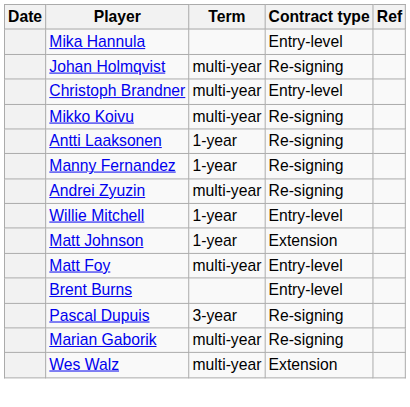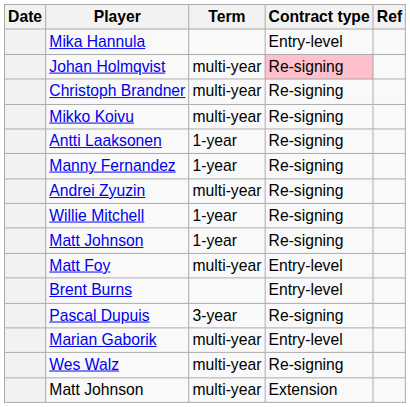 <table class="wikitable plainrowheaders">
 <tr style="background:#ddd; text-align:center;">
 <th>Date</th>
 <th>Player</th>
 <th>Term</th>
 <th>Contract type</th>
 <th>Ref</th>
 </tr>
 <tr>
 <th scope="row"></th>
 <td><a href='#'>Mika Hannula</a></td>
 <td></td>
 <td>Entry-level</td>
 <td></td>
 </tr>
 <tr>
 <th scope="row"></th>
 <td><a href='#'>Johan Holmqvist</a></td>
 <td>multi-year</td>
-<td>Re-signing</td>
+<td style="background: pink;">Re-signing</td>
 <td></td>
 </tr>
 <tr>
 <th scope="row"></th>
 <td><a href='#'>Christoph Brandner</a></td>
 <td>multi-year</td>
-<td>Entry-level</td>
+<td>Re-signing</td>
 <td></td>
 </tr>
 <tr>
 <th scope="row"></th>
 <td><a href='#'>Mikko Koivu</a></td>
 <td>multi-year</td>
 <td>Re-signing</td>
 <td></td>
 </tr>
 <tr>
 <th scope="row"></th>
 <td><a href='#'>Antti Laaksonen</a></td>
 <td>1-year</td>
 <td>Re-signing</td>
 <td></td>
 </tr>
 <tr>
 <th scope="row"></th>
 <td><a href='#'>Manny Fernandez</a></td>
 <td>1-year</td>
 <td>Re-signing</td>
 <td></td>
 </tr>
 <tr>
 <th scope="row"></th>
 <td><a href='#'>Andrei Zyuzin</a></td>
 <td>multi-year</td>
 <td>Re-signing</td>
 <td></td>
 </tr>
 <tr>
 <th scope="row"></th>
 <td><a href='#'>Willie Mitchell</a></td>
 <td>1-year</td>
-<td>Entry-level</td>
+<td>Re-signing</td>
 <td></td>
 </tr>
 <tr>
 <th scope="row"></th>
 <td><a href='#'>Matt Johnson</a></td>
 <td>1-year</td>
-<td>Extension</td>
+<td>Re-signing</td>
 <td></td>
 </tr>
 <tr>
 <th scope="row"></th>
 <td><a href='#'>Matt Foy</a></td>
 <td>multi-year</td>
 <td>Entry-level</td>
 <td></td>
 </tr>
 <tr>
 <th scope="row"></th>
 <td><a href='#'>Brent Burns</a></td>
 <td></td>
 <td>Entry-level</td>
 <td></td>
 </tr>
 <tr>
 <th scope="row"></th>
 <td><a href='#'>Pascal Dupuis</a></td>
 <td>3-year</td>
 <td>Re-signing</td>
 <td></td>
 </tr>
 <tr>
 <th scope="row"></th>
 <td><a href='#'>Marian Gaborik</a></td>
 <td>multi-year</td>
-<td>Re-signing</td>
+<td>Entry-level</td>
 <td></td>
 </tr>
 <tr>
 <th scope="row"></th>
 <td><a href='#'>Wes Walz</a></td>
 <td>multi-year</td>
+<td>Re-signing</td>
+<td></td>
+</tr>
+<tr>
+<th scope="row"></th>
+<td>Matt Johnson</td>
+<td>multi-year</td>
 <td>Extension</td>
 <td></td>
 </tr>
 </table>
